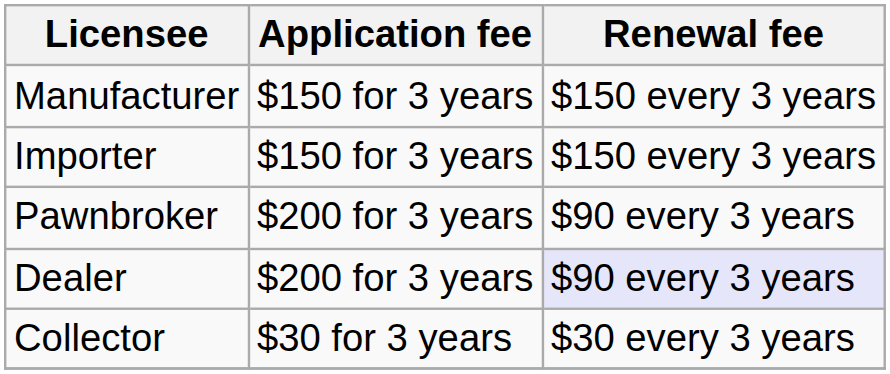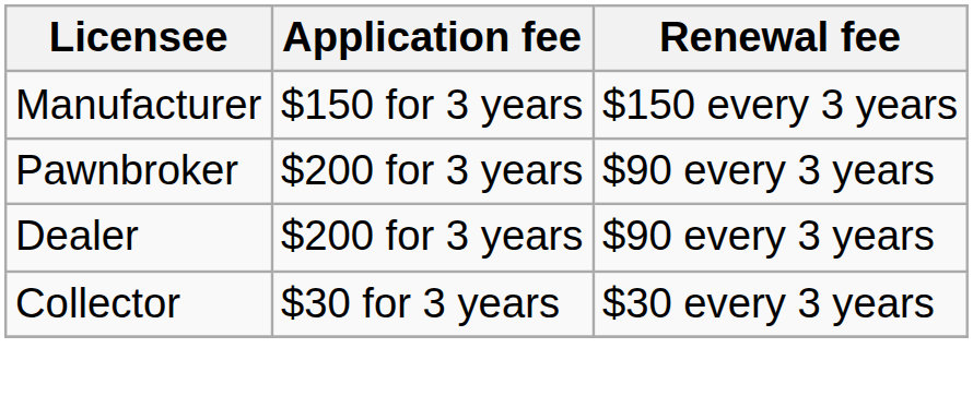 <table class="wikitable">
 <tr>
 <th>Licensee</th>
 <th>Application fee</th>
 <th>Renewal fee</th>
 </tr>
 <tr>
 <td>Manufacturer</td>
 <td>$150 for 3 years</td>
 <td>$150 every 3 years</td>
 </tr>
 <tr>
-<td>Importer</td>
-<td>$150 for 3 years</td>
-<td>$150 every 3 years</td>
-</tr>
-<tr>
 <td>Pawnbroker</td>
 <td>$200 for 3 years</td>
 <td>$90 every 3 years</td>
 </tr>
 <tr>
 <td>Dealer</td>
 <td>$200 for 3 years</td>
-<td style="background: lavender;">$90 every 3 years</td>
+<td>$90 every 3 years</td>
 </tr>
 <tr>
 <td>Collector</td>
 <td>$30 for 3 years</td>
 <td>$30 every 3 years</td>
 </tr>
 <tr>
 </tr>
 </table>
